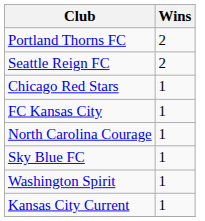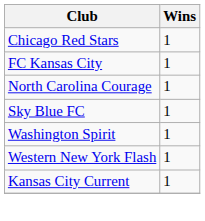 <table class="wikitable sortable">
 <tr>
 <th>Club</th>
 <th>Wins</th>
-</tr>
-<tr>
-<td><a href='#'>Portland Thorns FC</a></td>
-<td>2</td>
-</tr>
-<tr>
-<td><a href='#'>Seattle Reign FC</a></td>
-<td>2</td>
 </tr>
 <tr>
 <td><a href='#'>Chicago Red Stars</a></td>
 <td>1</td>
 </tr>
 <tr>
 <td><a href='#'>FC Kansas City</a></td>
 <td>1</td>
 </tr>
 <tr>
 <td><a href='#'>North Carolina Courage</a></td>
 <td>1</td>
 </tr>
 <tr>
 <td><a href='#'>Sky Blue FC</a></td>
 <td>1</td>
 </tr>
 <tr>
 <td><a href='#'>Washington Spirit</a></td>
 <td>1</td>
 </tr>
 <tr>
+<td><a href='#'>Western New York Flash</a></td>
+<td>1</td>
+</tr>
+<tr>
 <td><a href='#'>Kansas City Current</a></td>
 <td>1</td>
 </tr>
 <tr>
 </tr>
 </table>
